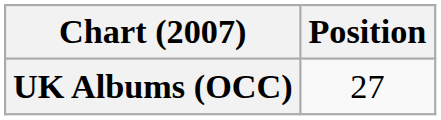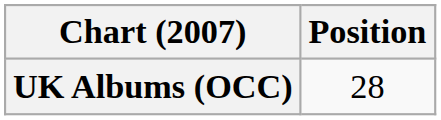 <table class="wikitable plainrowheaders" style="text-align:center;">
 <tr>
 <th scope="col">Chart (2007)</th>
 <th scope="col">Position</th>
 </tr>
 <tr>
 <th scope="row">UK Albums (OCC)</th>
-<td>27</td>
+<td>28</td>
 </tr>
 </table>
